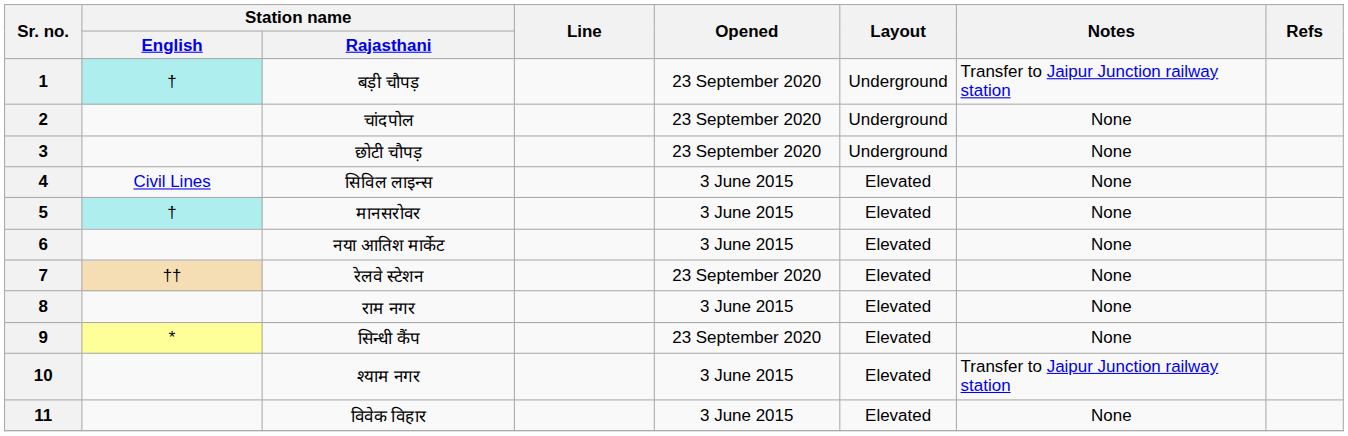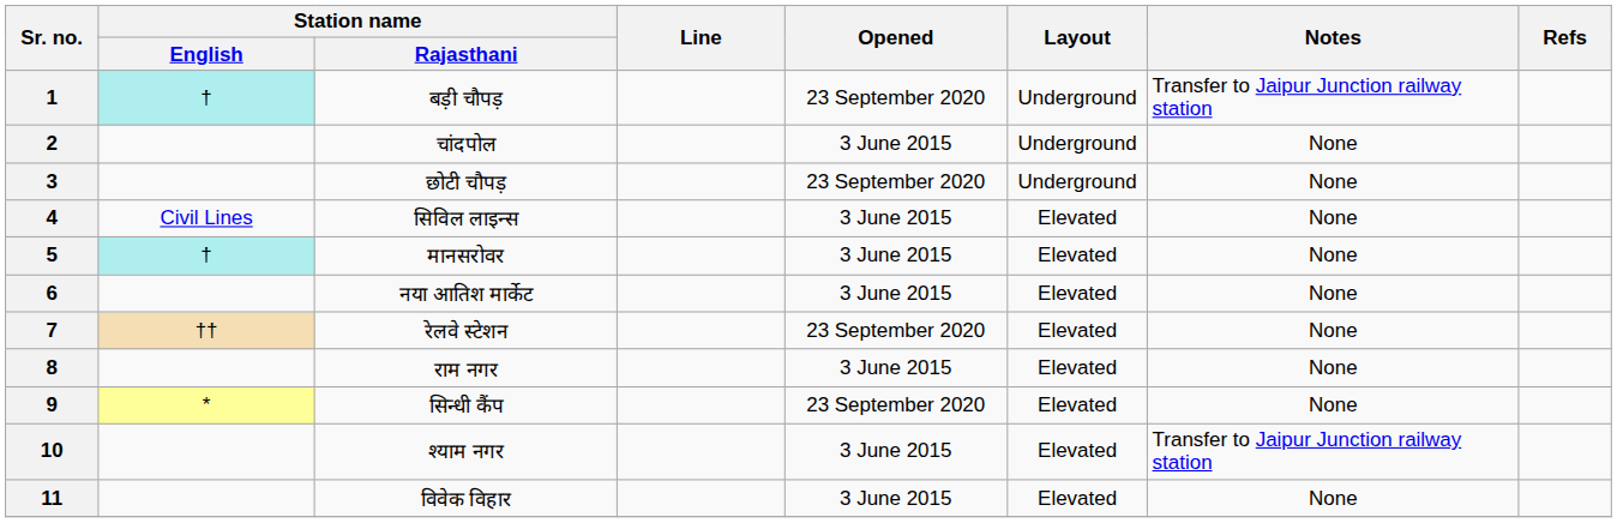 <table class="wikitable sortable" style="text-align: left;" style=font-size:95%; width="100%">
 <tr>
 <th rowspan="2" width="5%">Sr. no.</th>
 <th colspan="2" width="28%">Station name</th>
 <th rowspan="2" width="9%">Line</th>
 <th rowspan="2" width="12%">Opened</th>
 <th rowspan="2" width="5%">Layout</th>
 <th rowspan="2" width="20%">Notes</th>
 <th rowspan="2" width="5%">Refs</th>
 </tr>
 <tr>
 <th><a href='#'>English</a></th>
 <th><a href='#'>Rajasthani</a></th>
 </tr>
 <tr>
 <th align="center">1</th>
 <td style="background-color:#AFEEEE" align="center">†</td>
 <td align="center">बड़ी चौपड़</td>
 <td align="center"></td>
 <td align="center">23 September 2020</td>
 <td align="center">Underground</td>
 <td>Transfer to <a href='#'>Jaipur Junction railway station</a></td>
 <td></td>
 </tr>
 <tr>
 <th align="center">2</th>
 <td align="center"></td>
 <td align="center">चांदपोल</td>
 <td align="center"></td>
-<td align="center">23 September 2020</td>
+<td align="center">3 June 2015</td>
 <td align="center">Underground</td>
 <td align="center">None</td>
 <td></td>
 </tr>
 <tr>
 <th align="center">3</th>
 <td align="center"></td>
 <td align="center">छोटी चौपड़</td>
 <td align="center"></td>
 <td align="center">23 September 2020</td>
 <td align="center">Underground</td>
 <td align="center">None</td>
 <td></td>
 </tr>
 <tr>
 <th align="center">4</th>
 <td align="center"><a href='#'>Civil Lines</a></td>
 <td align="center">सिविल लाइन्स</td>
 <td align="center"></td>
 <td align="center">3 June 2015</td>
 <td align="center">Elevated</td>
 <td align="center">None</td>
 <td></td>
 </tr>
 <tr>
 <th align="center">5</th>
 <td style="background-color:#AFEEEE" align="center">†</td>
 <td align="center">मानसरोवर</td>
 <td align="center"></td>
 <td align="center">3 June 2015</td>
 <td align="center">Elevated</td>
 <td align="center">None</td>
 <td></td>
 </tr>
 <tr>
 <th align="center">6</th>
 <td align="center"></td>
 <td align="center">नया आतिश मार्केट</td>
 <td align="center"></td>
 <td align="center">3 June 2015</td>
 <td align="center">Elevated</td>
 <td align="center">None</td>
 <td></td>
 </tr>
 <tr>
 <th align="center">7</th>
 <td style="background-color:#F5DEB3" align="center">††</td>
 <td align="center">रेलवे स्टेशन</td>
 <td align="center"></td>
 <td align="center">23 September 2020</td>
 <td align="center">Elevated</td>
 <td align="center">None</td>
 <td></td>
 </tr>
 <tr>
 <th align="center">8</th>
 <td align="center"></td>
 <td align="center">राम नगर</td>
 <td align="center"></td>
 <td align="center">3 June 2015</td>
 <td align="center">Elevated</td>
 <td align="center">None</td>
 <td></td>
 </tr>
 <tr>
 <th align="center">9</th>
 <td style="background-color:#FFFF99" align="center">*</td>
 <td align="center">सिन्धी कैंप</td>
 <td align="center"></td>
 <td align="center">23 September 2020</td>
 <td align="center">Elevated</td>
 <td align="center">None</td>
 <td></td>
 </tr>
 <tr>
 <th align="center">10</th>
 <td align="center"></td>
 <td align="center">श्याम नगर</td>
 <td align="center"></td>
 <td align="center">3 June 2015</td>
 <td align="center">Elevated</td>
 <td>Transfer to <a href='#'>Jaipur Junction railway station</a></td>
 <td></td>
 </tr>
 <tr>
 <th align="center">11</th>
 <td align="center"></td>
 <td align="center">विवेक विहार</td>
 <td align="center"></td>
 <td align="center">3 June 2015</td>
 <td align="center">Elevated</td>
 <td align="center">None</td>
 <td></td>
 </tr>
 <tr>
 </tr>
 </table>
